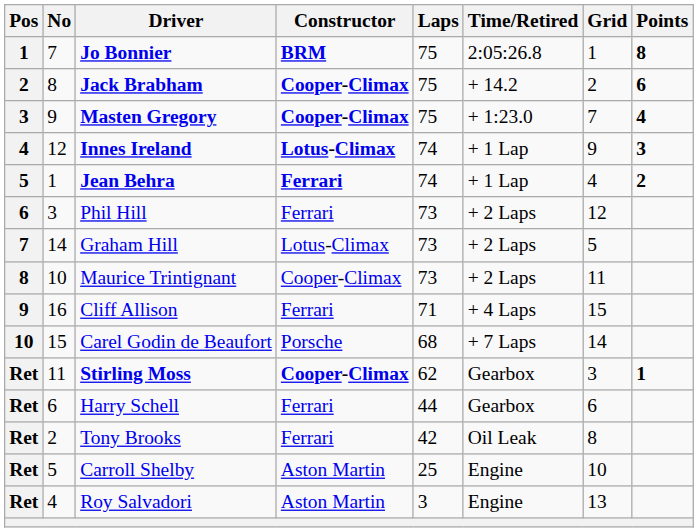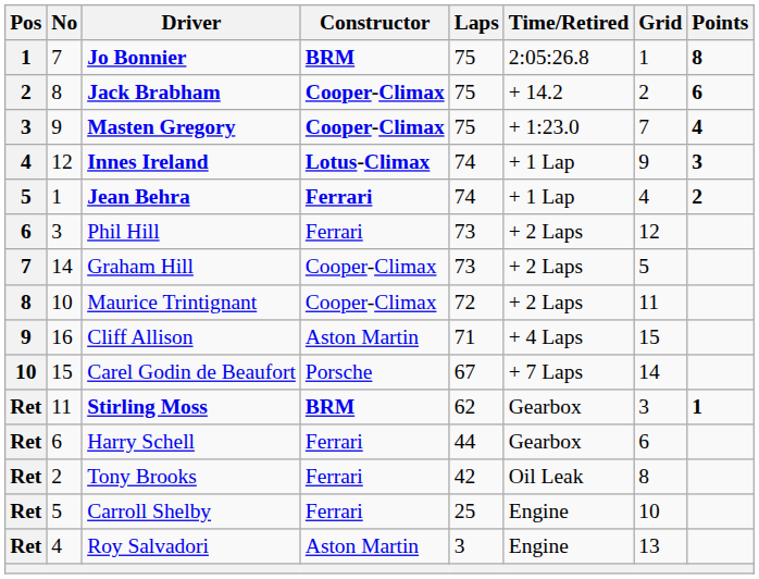 <table class="wikitable" style="font-size: 95%;">
 <tr>
 <th>Pos</th>
 <th>No</th>
 <th>Driver</th>
 <th>Constructor</th>
 <th>Laps</th>
 <th>Time/Retired</th>
 <th>Grid</th>
 <th>Points</th>
 </tr>
 <tr>
 <th>1</th>
 <td>7</td>
 <td> <strong><a href='#'>Jo Bonnier</a></strong></td>
 <td><strong><a href='#'>BRM</a></strong></td>
 <td>75</td>
 <td>2:05:26.8</td>
 <td>1</td>
 <td><strong>8</strong></td>
 </tr>
 <tr>
 <th>2</th>
 <td>8</td>
 <td> <strong><a href='#'>Jack Brabham</a></strong></td>
 <td><strong><a href='#'>Cooper</a>-<a href='#'>Climax</a></strong></td>
 <td>75</td>
 <td>+ 14.2</td>
 <td>2</td>
 <td><strong>6</strong></td>
 </tr>
 <tr>
 <th>3</th>
 <td>9</td>
 <td> <strong><a href='#'>Masten Gregory</a></strong></td>
 <td><strong><a href='#'>Cooper</a>-<a href='#'>Climax</a></strong></td>
 <td>75</td>
 <td>+ 1:23.0</td>
 <td>7</td>
 <td><strong>4</strong></td>
 </tr>
 <tr>
 <th>4</th>
 <td>12</td>
 <td> <strong><a href='#'>Innes Ireland</a></strong></td>
 <td><strong><a href='#'>Lotus</a>-<a href='#'>Climax</a></strong></td>
 <td>74</td>
 <td>+ 1 Lap</td>
 <td>9</td>
 <td><strong>3</strong></td>
 </tr>
 <tr>
 <th>5</th>
 <td>1</td>
 <td> <strong><a href='#'>Jean Behra</a></strong></td>
 <td><strong><a href='#'>Ferrari</a></strong></td>
 <td>74</td>
 <td>+ 1 Lap</td>
 <td>4</td>
 <td><strong>2</strong></td>
 </tr>
 <tr>
 <th>6</th>
 <td>3</td>
 <td> <a href='#'>Phil Hill</a></td>
 <td><a href='#'>Ferrari</a></td>
 <td>73</td>
 <td>+ 2 Laps</td>
 <td>12</td>
 <td> </td>
 </tr>
 <tr>
 <th>7</th>
 <td>14</td>
 <td> <a href='#'>Graham Hill</a></td>
-<td><a href='#'>Lotus</a>-<a href='#'>Climax</a></td>
+<td><a href='#'>Cooper</a>-<a href='#'>Climax</a></td>
 <td>73</td>
 <td>+ 2 Laps</td>
 <td>5</td>
 <td> </td>
 </tr>
 <tr>
 <th>8</th>
 <td>10</td>
 <td> <a href='#'>Maurice Trintignant</a></td>
 <td><a href='#'>Cooper</a>-<a href='#'>Climax</a></td>
-<td>73</td>
+<td>72</td>
 <td>+ 2 Laps</td>
 <td>11</td>
 <td> </td>
 </tr>
 <tr>
 <th>9</th>
 <td>16</td>
 <td> <a href='#'>Cliff Allison</a></td>
-<td><a href='#'>Ferrari</a></td>
+<td><a href='#'>Aston Martin</a></td>
 <td>71</td>
 <td>+ 4 Laps</td>
 <td>15</td>
 <td> </td>
 </tr>
 <tr>
 <th>10</th>
 <td>15</td>
 <td> <a href='#'>Carel Godin de Beaufort</a></td>
 <td><a href='#'>Porsche</a></td>
-<td>68</td>
+<td>67</td>
 <td>+ 7 Laps</td>
 <td>14</td>
 <td> </td>
 </tr>
 <tr>
 <th>Ret</th>
 <td>11</td>
 <td> <strong><a href='#'>Stirling Moss</a></strong></td>
-<td><strong><a href='#'>Cooper</a>-<a href='#'>Climax</a></strong></td>
+<td><strong><a href='#'>BRM</a></strong></td>
 <td>62</td>
 <td>Gearbox</td>
 <td>3</td>
 <td><strong>1</strong></td>
 </tr>
 <tr>
 <th>Ret</th>
 <td>6</td>
 <td> <a href='#'>Harry Schell</a></td>
 <td><a href='#'>Ferrari</a></td>
 <td>44</td>
 <td>Gearbox</td>
 <td>6</td>
 <td> </td>
 </tr>
 <tr>
 <th>Ret</th>
 <td>2</td>
 <td> <a href='#'>Tony Brooks</a></td>
 <td><a href='#'>Ferrari</a></td>
 <td>42</td>
 <td>Oil Leak</td>
 <td>8</td>
 <td> </td>
 </tr>
 <tr>
 <th>Ret</th>
 <td>5</td>
 <td> <a href='#'>Carroll Shelby</a></td>
-<td><a href='#'>Aston Martin</a></td>
+<td><a href='#'>Ferrari</a></td>
 <td>25</td>
 <td>Engine</td>
 <td>10</td>
 <td> </td>
 </tr>
 <tr>
 <th>Ret</th>
 <td>4</td>
 <td> <a href='#'>Roy Salvadori</a></td>
 <td><a href='#'>Aston Martin</a></td>
 <td>3</td>
 <td>Engine</td>
 <td>13</td>
 <td> </td>
 </tr>
 <tr>
 <th colspan="8"></th>
 </tr>
 </table>
